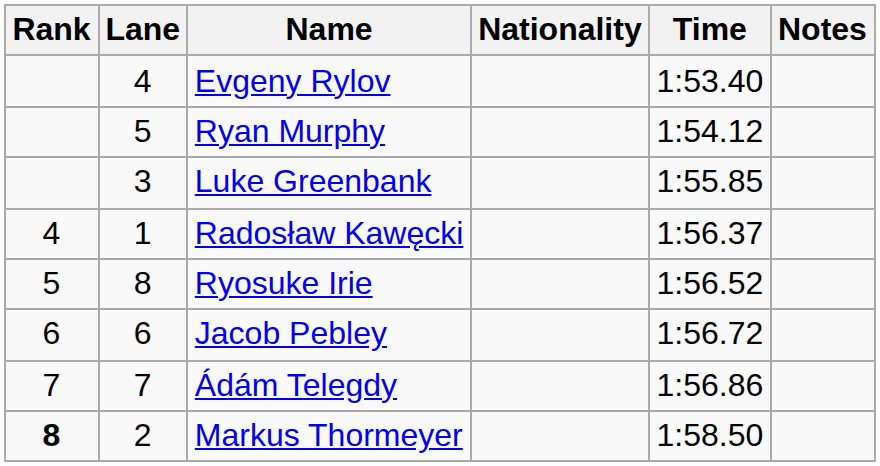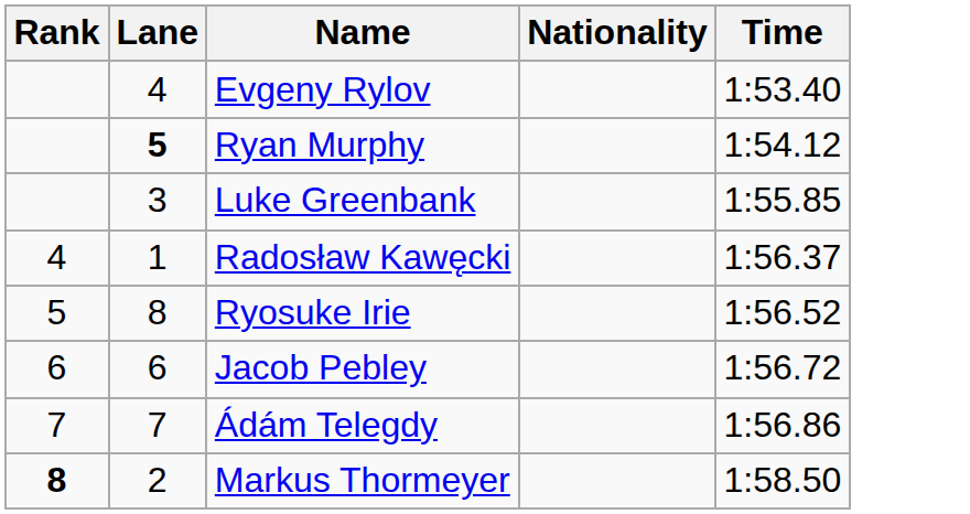 <table class="wikitable sortable" style="text-align:center">
 <tr>
 <th>Rank</th>
 <th>Lane</th>
 <th>Name</th>
 <th>Nationality</th>
 <th>Time</th>
-<th>Notes</th>
 </tr>
 <tr>
 <td></td>
 <td>4</td>
 <td align=left><a href='#'>Evgeny Rylov</a></td>
 <td align=left></td>
 <td>1:53.40</td>
-<td></td>
 </tr>
 <tr>
 <td></td>
-<td>5</td>
+<td><strong>5</strong></td>
 <td align=left><a href='#'>Ryan Murphy</a></td>
 <td align=left></td>
 <td>1:54.12</td>
-<td></td>
 </tr>
 <tr>
 <td></td>
 <td>3</td>
 <td align=left><a href='#'>Luke Greenbank</a></td>
 <td align=left></td>
 <td>1:55.85</td>
-<td></td>
 </tr>
 <tr>
 <td>4</td>
 <td>1</td>
 <td align=left><a href='#'>Radosław Kawęcki</a></td>
 <td align=left></td>
 <td>1:56.37</td>
-<td></td>
 </tr>
 <tr>
 <td>5</td>
 <td>8</td>
 <td align=left><a href='#'>Ryosuke Irie</a></td>
 <td align=left></td>
 <td>1:56.52</td>
-<td></td>
 </tr>
 <tr>
 <td>6</td>
 <td>6</td>
 <td align=left><a href='#'>Jacob Pebley</a></td>
 <td align=left></td>
 <td>1:56.72</td>
-<td></td>
 </tr>
 <tr>
 <td>7</td>
 <td>7</td>
 <td align=left><a href='#'>Ádám Telegdy</a></td>
 <td align=left></td>
 <td>1:56.86</td>
-<td></td>
 </tr>
 <tr>
 <td><strong>8</strong></td>
 <td>2</td>
 <td align=left><a href='#'>Markus Thormeyer</a></td>
 <td align=left></td>
 <td>1:58.50</td>
-<td></td>
 </tr>
 </table>
